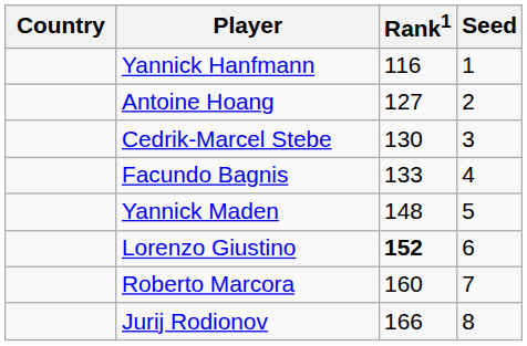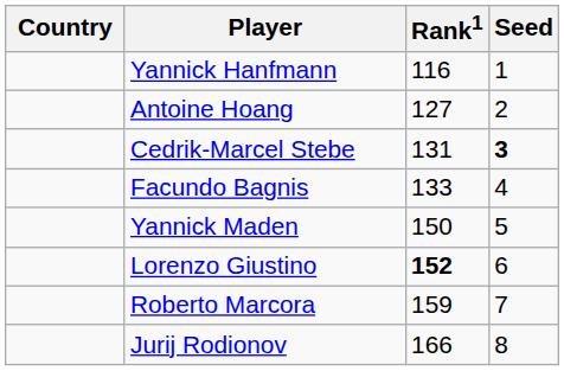 <table class="sortable wikitable">
 <tr>
 <th width="70">Country</th>
 <th width="175">Player</th>
 <th>Rank<sup>1</sup></th>
 <th>Seed</th>
 </tr>
 <tr>
 <td></td>
 <td><a href='#'>Yannick Hanfmann</a></td>
 <td>116</td>
 <td>1</td>
 </tr>
 <tr>
 <td></td>
 <td><a href='#'>Antoine Hoang</a></td>
 <td>127</td>
 <td>2</td>
 </tr>
 <tr>
 <td></td>
 <td><a href='#'>Cedrik-Marcel Stebe</a></td>
-<td>130</td>
-<td>3</td>
+<td>131</td>
+<td><strong>3</strong></td>
 </tr>
 <tr>
 <td></td>
 <td><a href='#'>Facundo Bagnis</a></td>
 <td>133</td>
 <td>4</td>
 </tr>
 <tr>
 <td></td>
 <td><a href='#'>Yannick Maden</a></td>
-<td>148</td>
+<td>150</td>
 <td>5</td>
 </tr>
 <tr>
 <td></td>
 <td><a href='#'>Lorenzo Giustino</a></td>
 <td><strong>152</strong></td>
 <td>6</td>
 </tr>
 <tr>
 <td></td>
 <td><a href='#'>Roberto Marcora</a></td>
-<td>160</td>
+<td>159</td>
 <td>7</td>
 </tr>
 <tr>
 <td></td>
 <td><a href='#'>Jurij Rodionov</a></td>
 <td>166</td>
 <td>8</td>
 </tr>
 </table>
